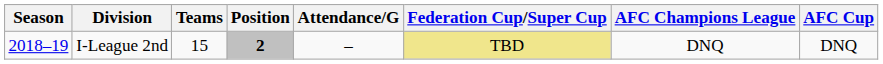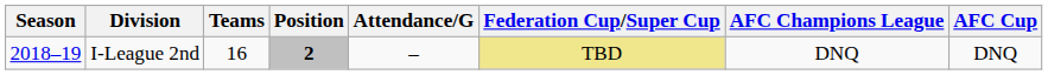 <table class="wikitable" style="text-align:center">
 <tr>
 <th>Season</th>
 <th>Division</th>
 <th>Teams</th>
 <th>Position</th>
 <th>Attendance/G</th>
 <th><a href='#'>Federation Cup</a><strong>/</strong><a href='#'>Super Cup</a></th>
 <th colspan=1><a href='#'>AFC Champions League</a></th>
 <th colspan=1><a href='#'>AFC Cup</a></th>
 </tr>
 <tr>
 <td align=center><a href='#'>2018–19</a></td>
 <td align=center>I-League 2nd</td>
-<td align=center>15</td>
+<td align=center>16</td>
 <td align=center bgcolor= Silver><strong>2</strong></td>
 <td align=center>–</td>
 <td align=center style="background: khaki;">TBD</td>
 <td align=center>DNQ</td>
 <td align=center>DNQ</td>
 </tr>
 </table>
